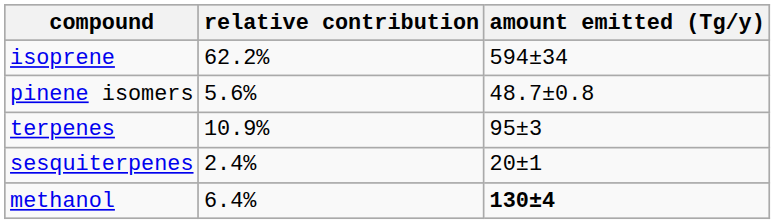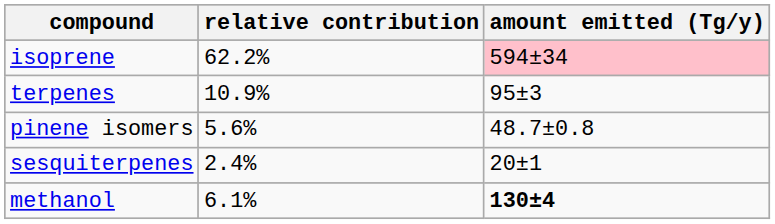 <table class="wikitable">
 <tr>
 <th>compound</th>
 <th>relative contribution</th>
 <th>amount emitted (Tg/y)</th>
 </tr>
 <tr>
 <td><a href='#'>isoprene</a></td>
 <td>62.2%</td>
-<td>594±34</td>
+<td style="background: pink;">594±34</td>
+</tr>
+<tr>
+<td><a href='#'>terpenes</a></td>
+<td>10.9%</td>
+<td>95±3</td>
 </tr>
 <tr>
 <td><a href='#'>pinene</a> isomers</td>
 <td>5.6%</td>
 <td>48.7±0.8</td>
-</tr>
-<tr>
-<td><a href='#'>terpenes</a></td>
-<td>10.9%</td>
-<td>95±3</td>
 </tr>
 <tr>
 <td><a href='#'>sesquiterpenes</a></td>
 <td>2.4%</td>
 <td>20±1</td>
 </tr>
 <tr>
 <td><a href='#'>methanol</a></td>
-<td>6.4%</td>
+<td>6.1%</td>
 <td><strong>130±4</strong></td>
 </tr>
 </table>
